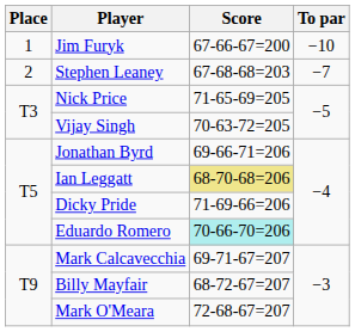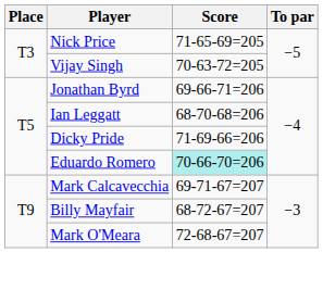 <table class="wikitable">
 <tr>
 <th>Place</th>
 <th>Player</th>
 <th>Score</th>
 <th>To par</th>
-</tr>
-<tr>
-<td align=center>1</td>
-<td> <a href='#'>Jim Furyk</a></td>
-<td align=center>67-66-67=200</td>
-<td align=center>−10</td>
-</tr>
-<tr>
-<td align=center>2</td>
-<td> <a href='#'>Stephen Leaney</a></td>
-<td align=center>67-68-68=203</td>
-<td align=center>−7</td>
 </tr>
 <tr>
 <td rowspan="2" align=center>T3</td>
 <td> <a href='#'>Nick Price</a></td>
 <td align=center>71-65-69=205</td>
 <td rowspan="2" align=center>−5</td>
 </tr>
 <tr>
 <td> <a href='#'>Vijay Singh</a></td>
 <td align=center>70-63-72=205</td>
 </tr>
 <tr>
 <td rowspan="4" align=center>T5</td>
 <td> <a href='#'>Jonathan Byrd</a></td>
 <td align=center>69-66-71=206</td>
 <td rowspan="4" align=center>−4</td>
 </tr>
 <tr>
 <td> <a href='#'>Ian Leggatt</a></td>
-<td align=center style="background: khaki;">68-70-68=206</td>
+<td align=center>68-70-68=206</td>
 </tr>
 <tr>
 <td> <a href='#'>Dicky Pride</a></td>
 <td align=center>71-69-66=206</td>
 </tr>
 <tr>
 <td> <a href='#'>Eduardo Romero</a></td>
 <td align=center style="background: paleturquoise;">70-66-70=206</td>
 </tr>
 <tr>
 <td rowspan="3" align=center>T9</td>
 <td> <a href='#'>Mark Calcavecchia</a></td>
 <td align=center>69-71-67=207</td>
 <td rowspan="3" align=center>−3</td>
 </tr>
 <tr>
 <td> <a href='#'>Billy Mayfair</a></td>
 <td align=center>68-72-67=207</td>
 </tr>
 <tr>
 <td> <a href='#'>Mark O'Meara</a></td>
 <td align=center>72-68-67=207</td>
 </tr>
 </table>
